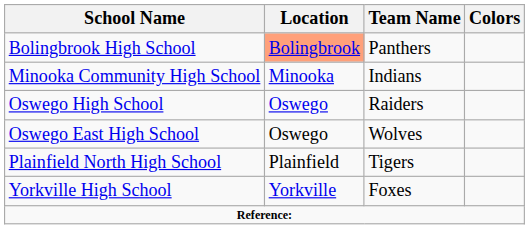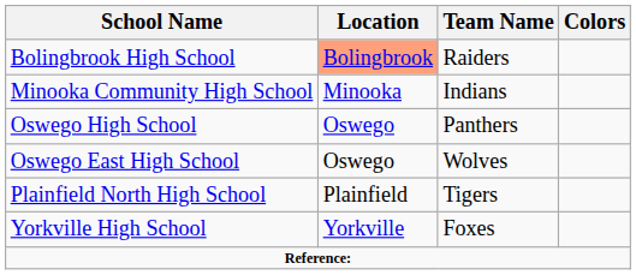 <table class="wikitable">
 <tr>
 <th>School Name</th>
 <th>Location</th>
 <th>Team Name</th>
 <th>Colors</th>
 </tr>
 <tr>
 <td><a href='#'>Bolingbrook High School</a></td>
 <td style="background: lightsalmon;"><a href='#'>Bolingbrook</a></td>
-<td>Panthers</td>
+<td>Raiders</td>
 <td>  </td>
 </tr>
 <tr>
 <td><a href='#'>Minooka Community High School</a></td>
 <td><a href='#'>Minooka</a></td>
 <td>Indians</td>
 <td> </td>
 </tr>
 <tr>
 <td><a href='#'>Oswego High School</a></td>
 <td><a href='#'>Oswego</a></td>
-<td>Raiders</td>
+<td>Panthers</td>
 <td> </td>
 </tr>
 <tr>
 <td><a href='#'>Oswego East High School</a></td>
 <td>Oswego</td>
 <td>Wolves</td>
 <td> </td>
 </tr>
 <tr>
 <td><a href='#'>Plainfield North High School</a></td>
 <td>Plainfield</td>
 <td>Tigers</td>
 <td>  </td>
 </tr>
 <tr>
 <td><a href='#'>Yorkville High School</a></td>
 <td><a href='#'>Yorkville</a></td>
 <td>Foxes</td>
 <td> </td>
 </tr>
 <tr>
 <td colspan="9"  style="font-size:8pt; text-align:center;"><strong>Reference:</strong></td>
 </tr>
 </table>
